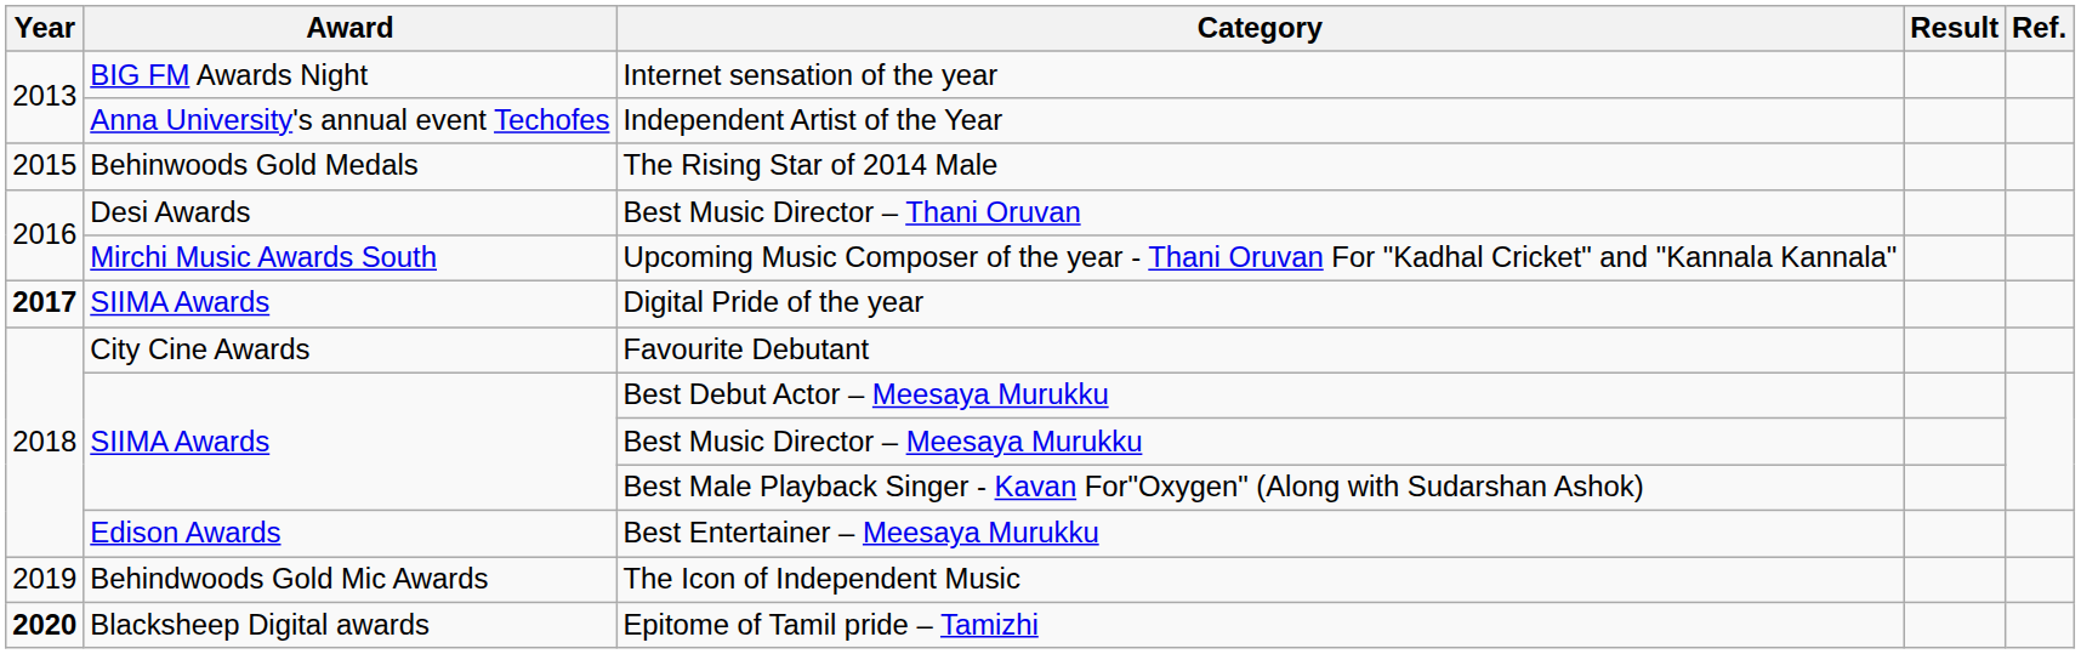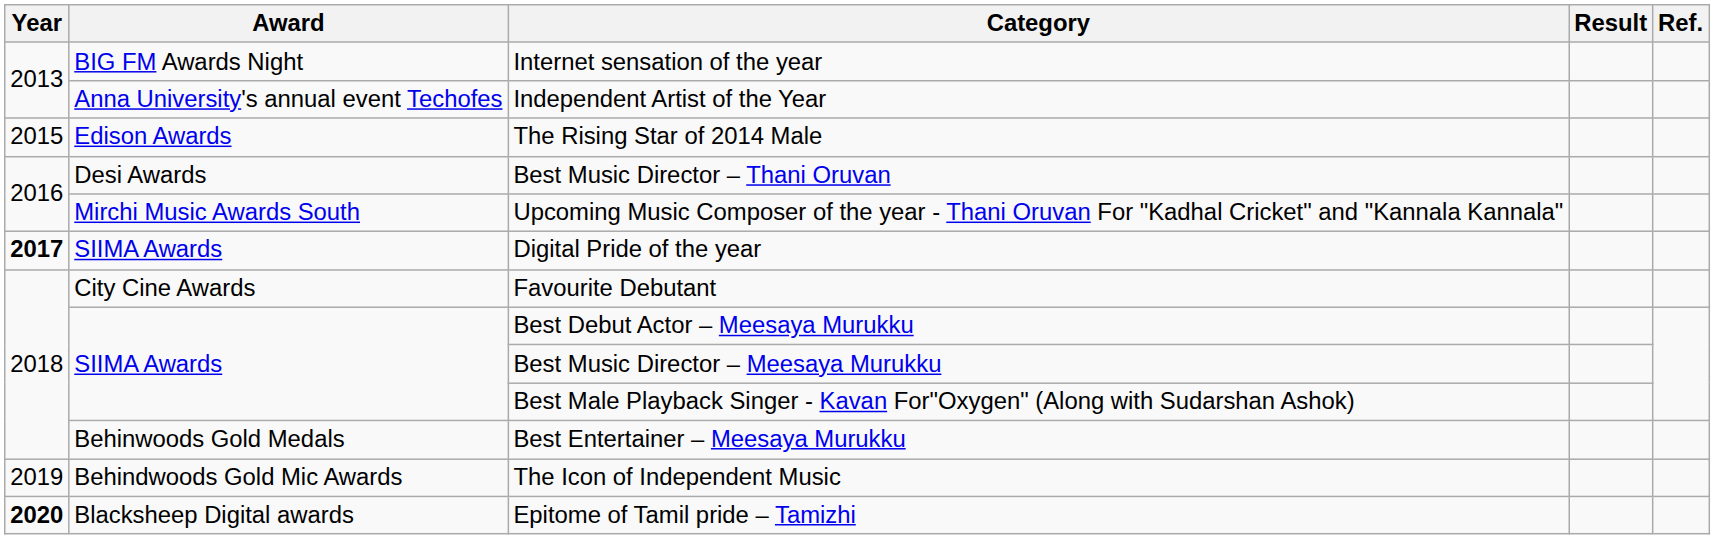 <table class="wikitable">
 <tr>
 <th>Year</th>
 <th>Award</th>
 <th>Category</th>
 <th>Result</th>
 <th>Ref.</th>
 </tr>
 <tr>
 <td rowspan="2">2013</td>
 <td><a href='#'>BIG FM</a> Awards Night</td>
 <td>Internet sensation of the year</td>
 <td></td>
 <td style="text-align:center;"></td>
 </tr>
 <tr>
 <td><a href='#'>Anna University</a>'s annual event <a href='#'>Techofes</a></td>
 <td>Independent Artist of the Year</td>
 <td></td>
 <td style="text-align:center;"></td>
 </tr>
 <tr>
 <td>2015</td>
-<td>Behinwoods Gold Medals</td>
+<td><a href='#'>Edison Awards</a></td>
 <td>The Rising Star of 2014 Male</td>
 <td></td>
 <td style="text-align:center;"></td>
 </tr>
 <tr>
 <td rowspan="2">2016</td>
 <td>Desi Awards</td>
 <td>Best Music Director – <a href='#'>Thani Oruvan</a></td>
 <td></td>
 <td style="text-align:center;"></td>
 </tr>
 <tr>
 <td><a href='#'>Mirchi Music Awards South</a></td>
 <td>Upcoming Music Composer of the year - <a href='#'>Thani Oruvan</a>  For "Kadhal Cricket" and "Kannala Kannala"</td>
 <td></td>
 <td style="text-align:center;"></td>
 </tr>
 <tr>
 <td><strong>2017</strong></td>
 <td><a href='#'>SIIMA Awards</a></td>
 <td>Digital Pride of the year</td>
 <td></td>
 <td style="text-align:center;"></td>
 </tr>
 <tr>
 <td rowspan="5">2018</td>
 <td>City Cine Awards</td>
 <td>Favourite Debutant</td>
 <td></td>
 <td style="text-align:center;"></td>
 </tr>
 <tr>
 <td rowspan="3"><a href='#'>SIIMA Awards</a></td>
 <td>Best Debut Actor – <a href='#'>Meesaya Murukku</a></td>
 <td></td>
 <td rowspan="3" style="text-align:center;"></td>
 </tr>
 <tr>
 <td>Best Music Director – <a href='#'>Meesaya Murukku</a></td>
 <td></td>
 </tr>
 <tr>
 <td>Best Male Playback Singer - <a href='#'>Kavan</a> For"Oxygen" (Along with Sudarshan Ashok)</td>
 <td></td>
 </tr>
 <tr>
-<td><a href='#'>Edison Awards</a></td>
+<td>Behinwoods Gold Medals</td>
 <td>Best Entertainer – <a href='#'>Meesaya Murukku</a></td>
 <td></td>
 <td style="text-align:center;"><br></td>
 </tr>
 <tr>
 <td>2019</td>
 <td>Behindwoods Gold Mic Awards</td>
 <td>The Icon of Independent Music</td>
 <td></td>
 <td style="text-align:center;"></td>
 </tr>
 <tr>
 <td><strong>2020</strong></td>
 <td>Blacksheep Digital awards</td>
 <td>Epitome of Tamil pride – <a href='#'>Tamizhi</a></td>
 <td></td>
 <td style="text-align:center;"></td>
 </tr>
 </table>
